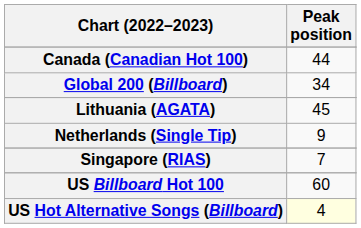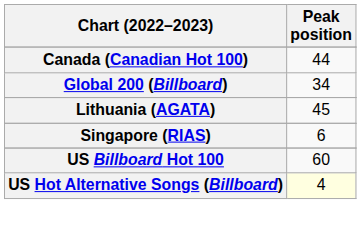 <table class="wikitable sortable plainrowheaders" style="text-align:center">
 <tr>
 <th scope="col">Chart (2022–2023)</th>
 <th scope="col">Peak<br>position</th>
 </tr>
 <tr>
 </tr>
 <tr>
 <th scope="row">Canada (<a href='#'>Canadian Hot 100</a>)</th>
 <td>44</td>
 </tr>
 <tr>
 <th scope="row"><a href='#'>Global 200</a> (<em><a href='#'>Billboard</a></em>)</th>
 <td>34</td>
 </tr>
 <tr>
 </tr>
 <tr>
 <th scope="row">Lithuania (<a href='#'>AGATA</a>)</th>
 <td>45</td>
 </tr>
 <tr>
-<th scope="row">Netherlands (<a href='#'>Single Tip</a>)</th>
-<td>9</td>
-</tr>
-<tr>
 </tr>
 <tr>
 </tr>
 <tr>
 <th scope="row">Singapore (<a href='#'>RIAS</a>)</th>
-<td>7</td>
+<td>6</td>
 </tr>
 <tr>
 </tr>
 <tr>
 <th scope="row">US <a href='#'><em>Billboard</em> Hot 100</a></th>
 <td>60</td>
 </tr>
 <tr>
 <th scope="row">US <a href='#'>Hot Alternative Songs</a> (<em><a href='#'>Billboard</a></em>)</th>
 <td style="background: lightyellow;">4</td>
 </tr>
 </table>
